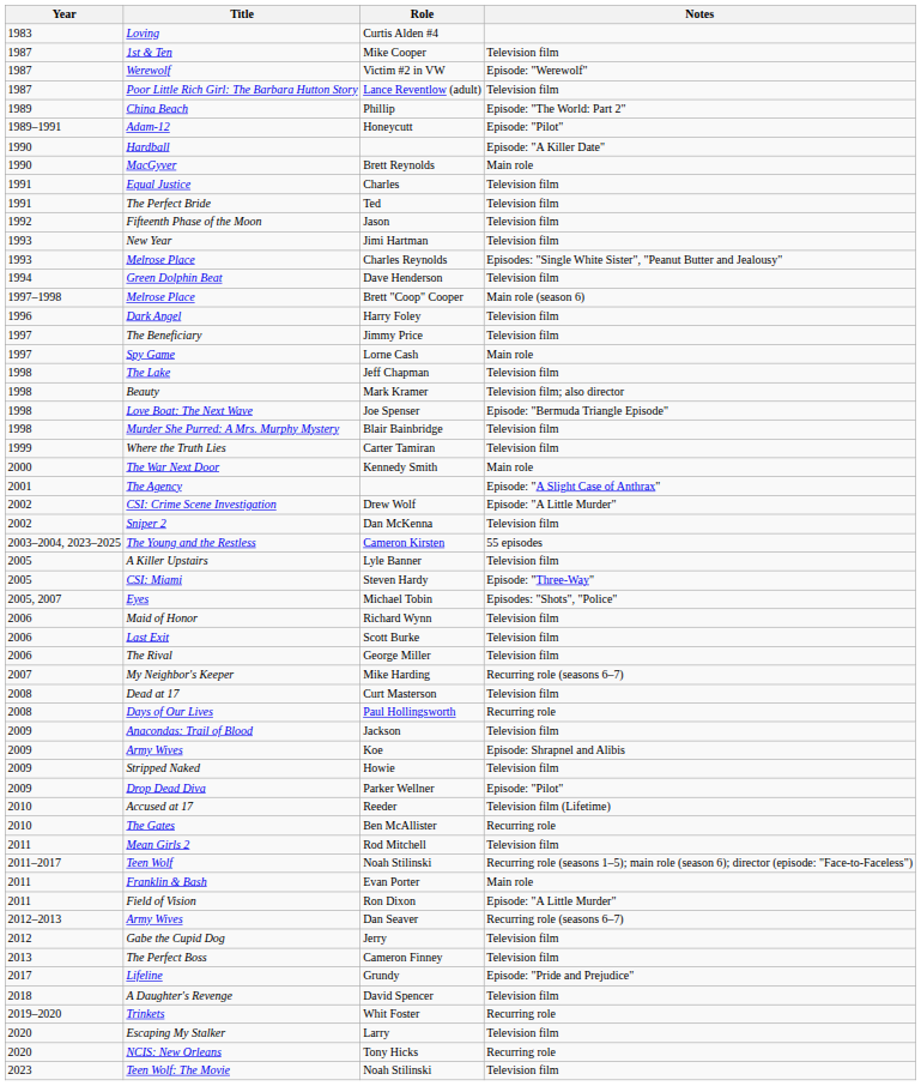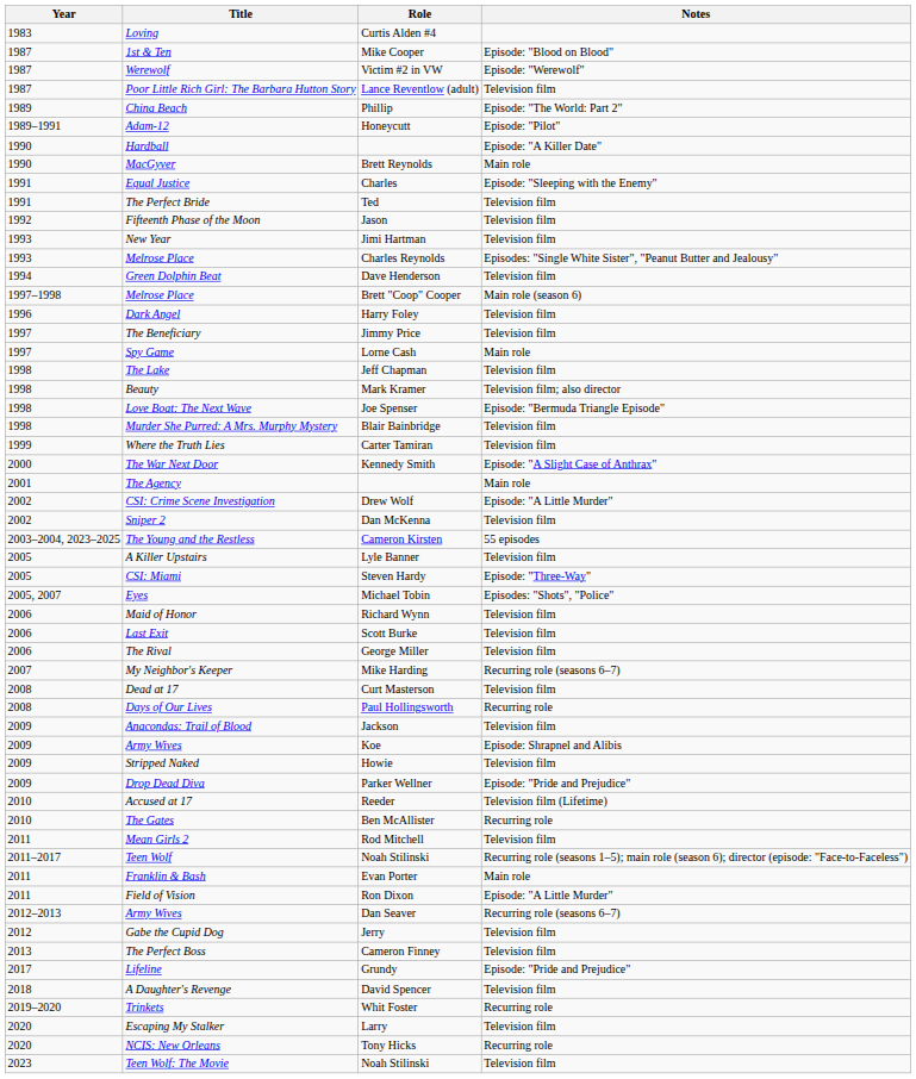 <table class="wikitable sortable">
 <tr>
 <th>Year</th>
 <th>Title</th>
 <th>Role</th>
 <th class="unsortable">Notes</th>
 </tr>
 <tr>
 <td>1983</td>
 <td><em><a href='#'>Loving</a></em></td>
 <td>Curtis Alden #4</td>
 <td></td>
 </tr>
 <tr>
 <td>1987</td>
 <td><em><a href='#'>1st & Ten</a></em></td>
 <td>Mike Cooper</td>
-<td>Television film</td>
+<td>Episode: "Blood on Blood"</td>
 </tr>
 <tr>
 <td>1987</td>
 <td><em><a href='#'>Werewolf</a></em></td>
 <td>Victim #2 in VW</td>
 <td>Episode: "Werewolf"</td>
 </tr>
 <tr>
 <td>1987</td>
 <td><em><a href='#'>Poor Little Rich Girl: The Barbara Hutton Story</a></em></td>
 <td><a href='#'>Lance Reventlow</a> (adult)</td>
 <td>Television film</td>
 </tr>
 <tr>
 <td>1989</td>
 <td><em><a href='#'>China Beach</a></em></td>
 <td>Phillip</td>
 <td>Episode: "The World: Part 2"</td>
 </tr>
 <tr>
 <td>1989–1991</td>
 <td><em><a href='#'>Adam-12</a></em></td>
 <td>Honeycutt</td>
 <td>Episode: "Pilot"</td>
 </tr>
 <tr>
 <td>1990</td>
 <td><em><a href='#'>Hardball</a></em></td>
 <td></td>
 <td>Episode: "A Killer Date"</td>
 </tr>
 <tr>
 <td>1990</td>
 <td><em><a href='#'>MacGyver</a></em></td>
 <td>Brett Reynolds</td>
 <td>Main role</td>
 </tr>
 <tr>
 <td>1991</td>
 <td><em><a href='#'>Equal Justice</a></em></td>
 <td>Charles</td>
-<td>Television film</td>
+<td>Episode: "Sleeping with the Enemy"</td>
 </tr>
 <tr>
 <td>1991</td>
 <td><em>The Perfect Bride</em></td>
 <td>Ted</td>
 <td>Television film</td>
 </tr>
 <tr>
 <td>1992</td>
 <td><em>Fifteenth Phase of the Moon</em></td>
 <td>Jason</td>
 <td>Television film</td>
 </tr>
 <tr>
 <td>1993</td>
 <td><em>New Year</em></td>
 <td>Jimi Hartman</td>
 <td>Television film</td>
 </tr>
 <tr>
 <td>1993</td>
 <td><em><a href='#'>Melrose Place</a></em></td>
 <td>Charles Reynolds</td>
 <td>Episodes: "Single White Sister", "Peanut Butter and Jealousy"</td>
 </tr>
 <tr>
 <td>1994</td>
 <td><em><a href='#'>Green Dolphin Beat</a></em></td>
 <td>Dave Henderson</td>
 <td>Television film</td>
 </tr>
 <tr>
 <td>1997–1998</td>
 <td><em><a href='#'>Melrose Place</a></em></td>
 <td>Brett "Coop" Cooper</td>
 <td>Main role (season 6)</td>
 </tr>
 <tr>
 <td>1996</td>
 <td><em><a href='#'>Dark Angel</a></em></td>
 <td>Harry Foley</td>
 <td>Television film</td>
 </tr>
 <tr>
 <td>1997</td>
 <td><em>The Beneficiary</em></td>
 <td>Jimmy Price</td>
 <td>Television film</td>
 </tr>
 <tr>
 <td>1997</td>
 <td><em><a href='#'>Spy Game</a></em></td>
 <td>Lorne Cash</td>
 <td>Main role</td>
 </tr>
 <tr>
 <td>1998</td>
 <td><em><a href='#'>The Lake</a></em></td>
 <td>Jeff Chapman</td>
 <td>Television film</td>
 </tr>
 <tr>
 <td>1998</td>
 <td><em>Beauty</em></td>
 <td>Mark Kramer</td>
 <td>Television film; also director</td>
 </tr>
 <tr>
 <td>1998</td>
 <td><em><a href='#'>Love Boat: The Next Wave</a></em></td>
 <td>Joe Spenser</td>
 <td>Episode: "Bermuda Triangle Episode"</td>
 </tr>
 <tr>
 <td>1998</td>
 <td><em><a href='#'>Murder She Purred: A Mrs. Murphy Mystery</a></em></td>
 <td>Blair Bainbridge</td>
 <td>Television film</td>
 </tr>
 <tr>
 <td>1999</td>
 <td><em>Where the Truth Lies</em></td>
 <td>Carter Tamiran</td>
 <td>Television film</td>
 </tr>
 <tr>
 <td>2000</td>
 <td><em><a href='#'>The War Next Door</a></em></td>
 <td>Kennedy Smith</td>
-<td>Main role</td>
+<td>Episode: "<a href='#'>A Slight Case of Anthrax</a>"</td>
 </tr>
 <tr>
 <td>2001</td>
 <td><em><a href='#'>The Agency</a></em></td>
 <td></td>
-<td>Episode: "<a href='#'>A Slight Case of Anthrax</a>"</td>
+<td>Main role</td>
 </tr>
 <tr>
 <td>2002</td>
 <td><em><a href='#'>CSI: Crime Scene Investigation</a></em></td>
 <td>Drew Wolf</td>
 <td>Episode: "A Little Murder"</td>
 </tr>
 <tr>
 <td>2002</td>
 <td><em><a href='#'>Sniper 2</a></em></td>
 <td>Dan McKenna</td>
 <td>Television film</td>
 </tr>
 <tr>
 <td>2003–2004, 2023–2025</td>
 <td><em><a href='#'>The Young and the Restless</a></em></td>
 <td><a href='#'>Cameron Kirsten</a></td>
 <td>55 episodes</td>
 </tr>
 <tr>
 <td>2005</td>
 <td><em>A Killer Upstairs</em></td>
 <td>Lyle Banner</td>
 <td>Television film</td>
 </tr>
 <tr>
 <td>2005</td>
 <td><em><a href='#'>CSI: Miami</a></em></td>
 <td>Steven Hardy</td>
 <td>Episode: "<a href='#'>Three-Way</a>"</td>
 </tr>
 <tr>
 <td>2005, 2007</td>
 <td><em><a href='#'>Eyes</a></em></td>
 <td>Michael Tobin</td>
 <td>Episodes: "Shots", "Police"</td>
 </tr>
 <tr>
 <td>2006</td>
 <td><em>Maid of Honor</em></td>
 <td>Richard Wynn</td>
 <td>Television film</td>
 </tr>
 <tr>
 <td>2006</td>
 <td><em><a href='#'>Last Exit</a></em></td>
 <td>Scott Burke</td>
 <td>Television film</td>
 </tr>
 <tr>
 <td>2006</td>
 <td><em>The Rival</em></td>
 <td>George Miller</td>
 <td>Television film</td>
 </tr>
 <tr>
 <td>2007</td>
 <td><em>My Neighbor's Keeper</em></td>
 <td>Mike Harding</td>
 <td>Recurring role (seasons 6–7)</td>
 </tr>
 <tr>
 <td>2008</td>
 <td><em>Dead at 17</em></td>
 <td>Curt Masterson</td>
 <td>Television film</td>
 </tr>
 <tr>
 <td>2008</td>
 <td><em><a href='#'>Days of Our Lives</a></em></td>
 <td><a href='#'>Paul Hollingsworth</a></td>
 <td>Recurring role</td>
 </tr>
 <tr>
 <td>2009</td>
 <td><em><a href='#'>Anacondas: Trail of Blood</a></em></td>
 <td>Jackson</td>
 <td>Television film</td>
 </tr>
 <tr>
 <td>2009</td>
 <td><em><a href='#'>Army Wives</a></em></td>
 <td>Koe</td>
 <td>Episode: Shrapnel and Alibis</td>
 </tr>
 <tr>
 <td>2009</td>
 <td><em>Stripped Naked</em></td>
 <td>Howie</td>
 <td>Television film</td>
 </tr>
 <tr>
 <td>2009</td>
 <td><em><a href='#'>Drop Dead Diva</a></em></td>
 <td>Parker Wellner</td>
-<td>Episode: "Pilot"</td>
+<td>Episode: "Pride and Prejudice"</td>
 </tr>
 <tr>
 <td>2010</td>
 <td><em>Accused at 17</em></td>
 <td>Reeder</td>
 <td>Television film (Lifetime)</td>
 </tr>
 <tr>
 <td>2010</td>
 <td><em><a href='#'>The Gates</a></em></td>
 <td>Ben McAllister</td>
 <td>Recurring role</td>
 </tr>
 <tr>
 <td>2011</td>
 <td><em><a href='#'>Mean Girls 2</a></em></td>
 <td>Rod Mitchell</td>
 <td>Television film</td>
 </tr>
 <tr>
 <td>2011–2017</td>
 <td><em><a href='#'>Teen Wolf</a></em></td>
 <td>Noah Stilinski</td>
 <td>Recurring role (seasons 1–5); main role (season 6); director (episode: "Face-to-Faceless")</td>
 </tr>
 <tr>
 <td>2011</td>
 <td><em><a href='#'>Franklin & Bash</a></em></td>
 <td>Evan Porter</td>
 <td>Main role</td>
 </tr>
 <tr>
 <td>2011</td>
 <td><em>Field of Vision</em></td>
 <td>Ron Dixon</td>
 <td>Episode: "A Little Murder"</td>
 </tr>
 <tr>
 <td>2012–2013</td>
 <td><em><a href='#'>Army Wives</a></em></td>
 <td>Dan Seaver</td>
 <td>Recurring role (seasons 6–7)</td>
 </tr>
 <tr>
 <td>2012</td>
 <td><em>Gabe the Cupid Dog</em></td>
 <td>Jerry</td>
 <td>Television film</td>
 </tr>
 <tr>
 <td>2013</td>
 <td><em>The Perfect Boss</em></td>
 <td>Cameron Finney</td>
 <td>Television film</td>
 </tr>
 <tr>
 <td>2017</td>
 <td><em><a href='#'>Lifeline</a></em></td>
 <td>Grundy</td>
 <td>Episode: "Pride and Prejudice"</td>
 </tr>
 <tr>
 <td>2018</td>
 <td><em>A Daughter's Revenge</em></td>
 <td>David Spencer</td>
 <td>Television film</td>
 </tr>
 <tr>
 <td>2019–2020</td>
 <td><em><a href='#'>Trinkets</a></em></td>
 <td>Whit Foster</td>
 <td>Recurring role</td>
 </tr>
 <tr>
 <td>2020</td>
 <td><em>Escaping My Stalker</em></td>
 <td>Larry</td>
 <td>Television film</td>
 </tr>
 <tr>
 <td>2020</td>
 <td><em><a href='#'>NCIS: New Orleans</a></em></td>
 <td>Tony Hicks</td>
 <td>Recurring role</td>
 </tr>
 <tr>
 <td>2023</td>
 <td><em><a href='#'>Teen Wolf: The Movie</a></em></td>
 <td>Noah Stilinski</td>
 <td>Television film</td>
 </tr>
 </table>
